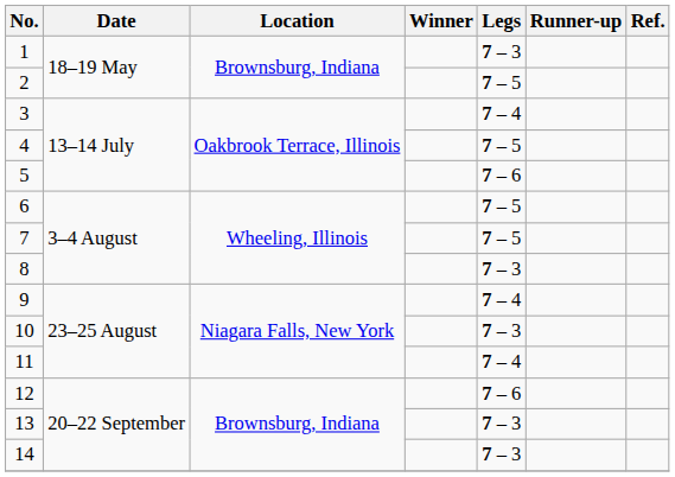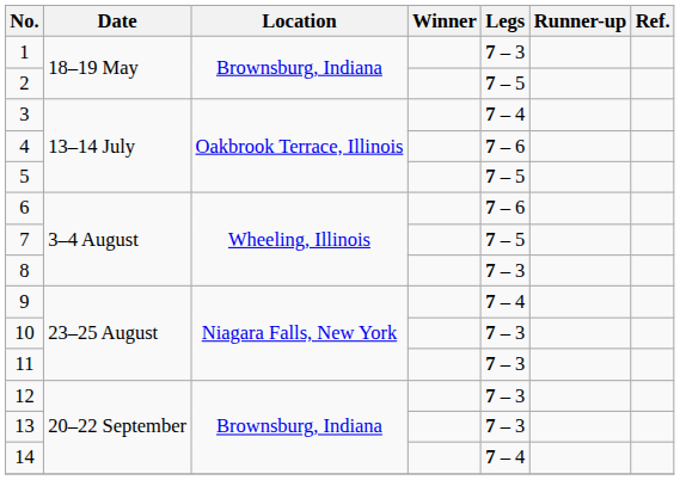 <table class="wikitable">
 <tr>
 <th>No.</th>
 <th>Date</th>
 <th>Location</th>
 <th>Winner</th>
 <th>Legs</th>
 <th>Runner-up</th>
 <th>Ref.</th>
 </tr>
 <tr>
 <td align=center>1</td>
 <td align=left nowrap rowspan="2">18–19 May</td>
 <td align="center" rowspan="2"> <a href='#'>Brownsburg, Indiana</a></td>
 <td align="right"></td>
 <td align="center"><strong>7</strong> – 3</td>
 <td></td>
 <td align="center"></td>
 </tr>
 <tr>
 <td align=center>2</td>
 <td align="right"></td>
 <td align="center"><strong>7</strong> – 5</td>
 <td></td>
 <td align="center"></td>
 </tr>
 <tr>
 <td align=center>3</td>
 <td align=left nowrap rowspan="3">13–14 July</td>
 <td align="center" rowspan="3"> <a href='#'>Oakbrook Terrace, Illinois</a></td>
 <td align="right"></td>
 <td align="center"><strong>7</strong> – 4</td>
 <td></td>
 <td align="center"></td>
 </tr>
 <tr>
 <td align=center>4</td>
 <td align="right"></td>
-<td align="center"><strong>7</strong> – 5</td>
+<td align="center"><strong>7</strong> – 6</td>
 <td></td>
 <td align="center"></td>
 </tr>
 <tr>
 <td align=center>5</td>
 <td align="right"></td>
-<td align="center"><strong>7</strong> – 6</td>
+<td align="center"><strong>7</strong> – 5</td>
 <td></td>
 <td align="center"></td>
 </tr>
 <tr>
 <td align=center>6</td>
 <td align=left nowrap rowspan="3">3–4 August</td>
 <td align="center" rowspan="3"> <a href='#'>Wheeling, Illinois</a></td>
 <td align="right"></td>
-<td align="center"><strong>7</strong> – 5</td>
+<td align="center"><strong>7</strong> – 6</td>
 <td></td>
 <td align="center"></td>
 </tr>
 <tr>
 <td align=center>7</td>
 <td align="right"></td>
 <td align="center"><strong>7</strong> – 5</td>
 <td></td>
 <td align="center"></td>
 </tr>
 <tr>
 <td align=center>8</td>
 <td align="right"></td>
 <td align="center"><strong>7</strong> – 3</td>
 <td></td>
 <td align="center"></td>
 </tr>
 <tr>
 <td align=center>9</td>
 <td align=left nowrap rowspan="3">23–25 August</td>
 <td align="center" rowspan="3"> <a href='#'>Niagara Falls, New York</a></td>
 <td align="right"></td>
 <td align="center"><strong>7</strong> – 4</td>
 <td></td>
 <td align="center"></td>
 </tr>
 <tr>
 <td align=center>10</td>
 <td align="right"></td>
 <td align="center"><strong>7</strong> – 3</td>
 <td></td>
 <td align="center"></td>
 </tr>
 <tr>
 <td align=center>11</td>
 <td align="right"></td>
-<td align="center"><strong>7</strong> – 4</td>
+<td align="center"><strong>7</strong> – 3</td>
 <td></td>
 <td align="center"></td>
 </tr>
 <tr>
 <td align=center>12</td>
 <td align=left nowrap rowspan="3">20–22 September</td>
 <td align="center" rowspan="3"> <a href='#'>Brownsburg, Indiana</a></td>
 <td align="right"></td>
-<td align="center"><strong>7</strong> – 6</td>
+<td align="center"><strong>7</strong> – 3</td>
 <td></td>
 <td align="center"></td>
 </tr>
 <tr>
 <td align=center>13</td>
 <td align="right"></td>
 <td align="center"><strong>7</strong> – 3</td>
 <td></td>
 <td align="center"></td>
 </tr>
 <tr>
 <td align=center>14</td>
 <td align="right"></td>
-<td align="center"><strong>7</strong> – 3</td>
+<td align="center"><strong>7</strong> – 4</td>
 <td></td>
 <td align="center"></td>
 </tr>
 <tr>
 </tr>
 </table>
